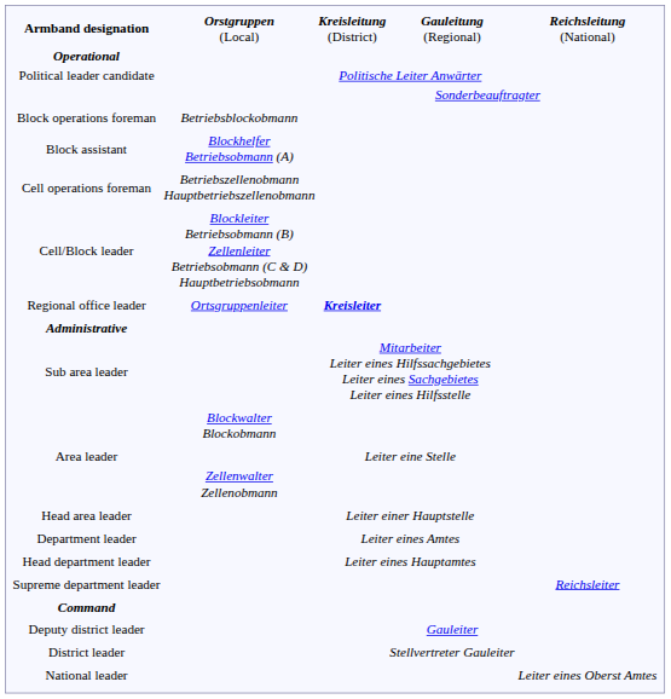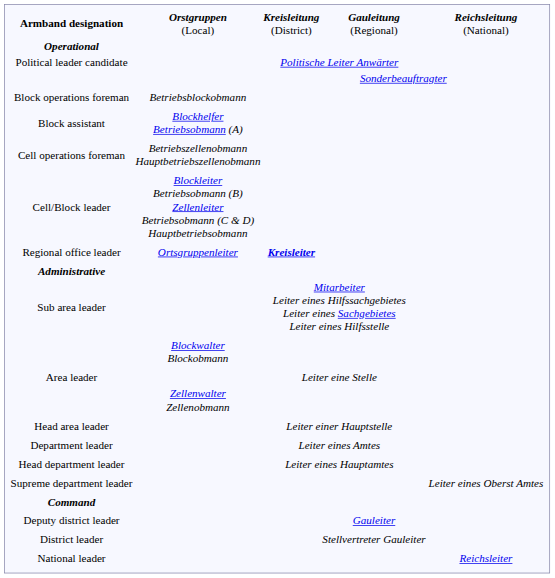 <table style="border:1px solid #8888aa; background-color:#f7f8ff; padding:5px; font-size:95%; margin: 0px 12px 12px 0px;">
 <tr>
 <td align="center"><strong>Armband designation</strong></td>
 <td align="center"><strong><em>Orstgruppen</em></strong><br>(Local)</td>
 <td align="center"><strong><em>Kreisleitung</em></strong><br>(District)</td>
 <td align="center"><strong><em>Gauleitung</em></strong><br>(Regional)</td>
 <td align="center"><strong><em>Reichsleitung</em></strong><br>(National)</td>
 </tr>
 <tr>
 <td align="center"><strong><em>Operational</em></strong></td>
 </tr>
 <tr>
 <td align="center">Political leader candidate</td>
 <td align="center" colspan="4"><em><a href='#'>Politische Leiter Anwärter</a></em></td>
 </tr>
 <tr>
 <td align="center" colspan="2"></td>
 <td align="center" colspan="3"><em><a href='#'>Sonderbeauftragter</a></em></td>
 </tr>
 <tr>
 <td align="center"></td>
 </tr>
 <tr>
 <td align="center">Block operations foreman</td>
 <td align="center"><em>Betriebsblockobmann</em></td>
 </tr>
 <tr>
 <td align="center"></td>
 </tr>
 <tr>
 <td align="center">Block assistant</td>
 <td align="center"><em><a href='#'>Blockhelfer</a></em><br><em><a href='#'>Betriebsobmann</a> (A)</em></td>
 </tr>
 <tr>
 <td align="center"></td>
 </tr>
 <tr>
 <td align="center">Cell operations foreman</td>
 <td align="center"><em>Betriebszellenobmann</em><br><em>Hauptbetriebszellenobmann</em></td>
 </tr>
 <tr>
 <td align="center"></td>
 </tr>
 <tr>
 <td align="center">Cell/Block leader</td>
 <td align="center"><em><a href='#'>Blockleiter</a></em><br><em>Betriebsobmann (B)</em><br><em><a href='#'>Zellenleiter</a></em><br><em>Betriebsobmann (C & D)</em><br><em>Hauptbetriebsobmann</em></td>
 </tr>
 <tr>
 <td align="center"></td>
 </tr>
 <tr>
 <td align="center">Regional office leader</td>
 <td align="center"><em><a href='#'>Ortsgruppenleiter</a></em></td>
 <td align="center"><strong><em><a href='#'>Kreisleiter</a></em></strong></td>
 </tr>
 <tr>
 <td align="center"></td>
 </tr>
 <tr>
 <td align="center"><strong><em>Administrative</em></strong></td>
 </tr>
 <tr>
 <td align="center">Sub area leader</td>
 <td align="center" colspan="5"><em><a href='#'>Mitarbeiter</a></em><br><em>Leiter eines Hilfssachgebietes</em><br><em>Leiter eines <a href='#'>Sachgebietes</a></em><br><em>Leiter eines Hilfsstelle</em></td>
 </tr>
 <tr>
 <td align="center"></td>
 </tr>
 <tr>
 <td align="center"></td>
 <td align="center"><em><a href='#'>Blockwalter</a></em><br><em>Blockobmann</em></td>
 </tr>
 <tr>
 <td align="center"></td>
 </tr>
 <tr>
 <td align="center">Area leader</td>
 <td align="center" colspan="5"><em>Leiter eine Stelle</em></td>
 </tr>
 <tr>
 <td align="center"></td>
 <td align="center"><em><a href='#'>Zellenwalter</a></em><br><em>Zellenobmann</em></td>
 </tr>
 <tr>
 <td align="center"></td>
 </tr>
 <tr>
 <td align="center">Head area leader</td>
 <td align="center" colspan="5"><em>Leiter einer Hauptstelle</em></td>
 </tr>
 <tr>
 <td align="center"></td>
 </tr>
 <tr>
 <td align="center">Department leader</td>
 <td align="center" colspan="5"><em>Leiter eines Amtes</em></td>
 </tr>
 <tr>
 <td align="center"></td>
 </tr>
 <tr>
 <td align="center">Head department leader</td>
 <td align="center" colspan="5"><em>Leiter eines Hauptamtes</em></td>
 </tr>
 <tr>
 <td align="center"></td>
 </tr>
 <tr>
 <td align="center">Supreme department leader</td>
 <td align="center"></td>
 <td align="center"></td>
 <td align="center"></td>
-<td align="center"><em><a href='#'>Reichsleiter</a></em></td>
+<td align="center"><em>Leiter eines Oberst Amtes</em></td>
 </tr>
 <tr>
 <td align="center"></td>
 </tr>
 <tr>
 <td align="center"><strong><em>Command</em></strong></td>
 </tr>
 <tr>
 <td align="center"></td>
 </tr>
 <tr>
 <td align="center">Deputy district leader</td>
 <td align="center"></td>
 <td align="center"></td>
 <td align="center"><em><a href='#'>Gauleiter</a></em></td>
 </tr>
 <tr>
 <td align="center"></td>
 </tr>
 <tr>
 <td align="center">District leader</td>
 <td align="center"></td>
 <td align="center"></td>
 <td align="center"><em>Stellvertreter Gauleiter</em></td>
 </tr>
 <tr>
 <td align="center"></td>
 </tr>
 <tr>
 <td align="center">National leader</td>
 <td align="center"></td>
 <td align="center"></td>
 <td align="center"></td>
-<td align="center"><em>Leiter eines Oberst Amtes</em></td>
+<td align="center"><em><a href='#'>Reichsleiter</a></em></td>
 </tr>
 <tr>
 </tr>
 </table>
